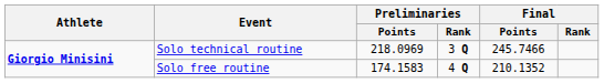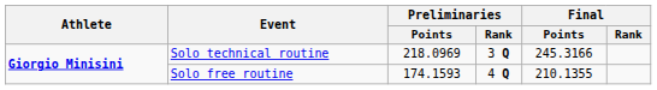 <table class="wikitable" style="text-align:center; font-size:90%; width:50%;">
 <tr>
 <th rowspan="2">Athlete</th>
 <th rowspan="2">Event</th>
 <th colspan="2">Preliminaries</th>
 <th colspan="2">Final</th>
 </tr>
 <tr style="font-size:95%">
 <th>Points</th>
 <th>Rank</th>
 <th>Points</th>
 <th>Rank</th>
 </tr>
 <tr>
 <td align=left rowspan=2><strong><a href='#'>Giorgio Minisini</a></strong></td>
 <td align=left><a href='#'>Solo technical routine</a></td>
 <td>218.0969</td>
 <td>3 <strong>Q</strong></td>
-<td>245.7466</td>
+<td>245.3166</td>
 <td></td>
 </tr>
 <tr>
 <td align=left><a href='#'>Solo free routine</a></td>
-<td>174.1583</td>
+<td>174.1593</td>
 <td>4 <strong>Q</strong></td>
-<td>210.1352</td>
+<td>210.1355</td>
 <td></td>
 </tr>
 </table>
